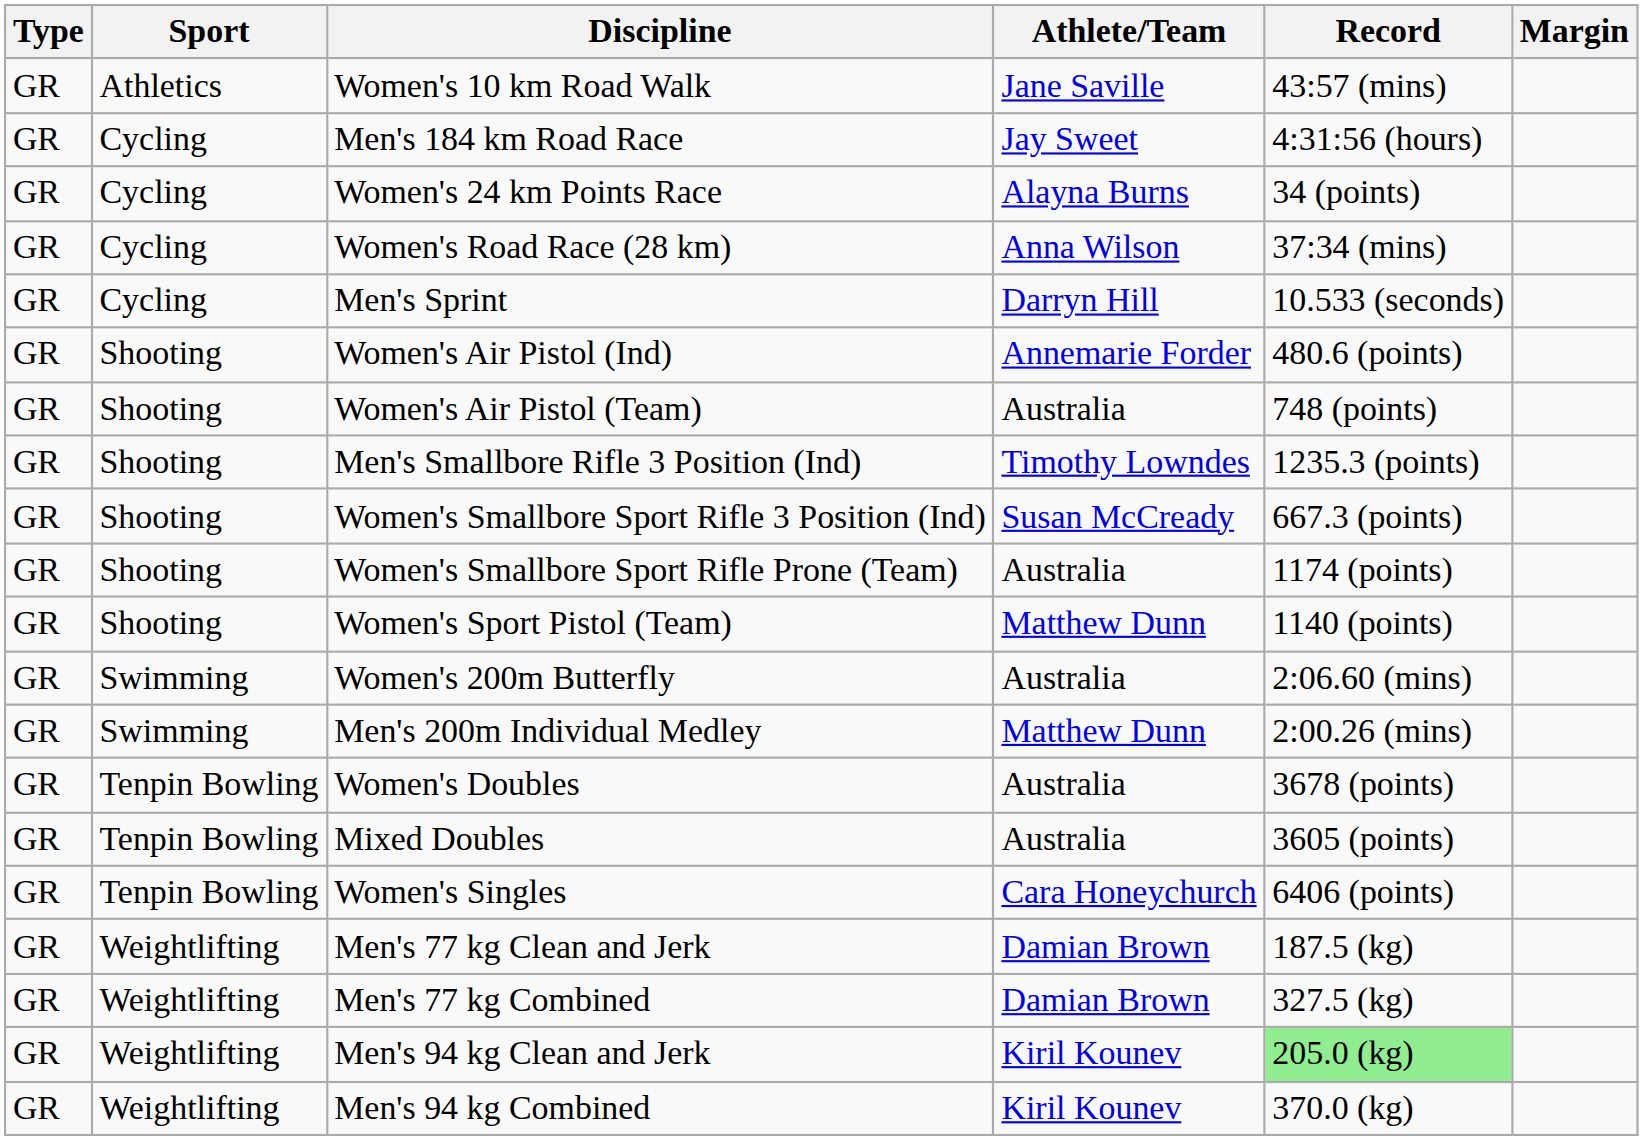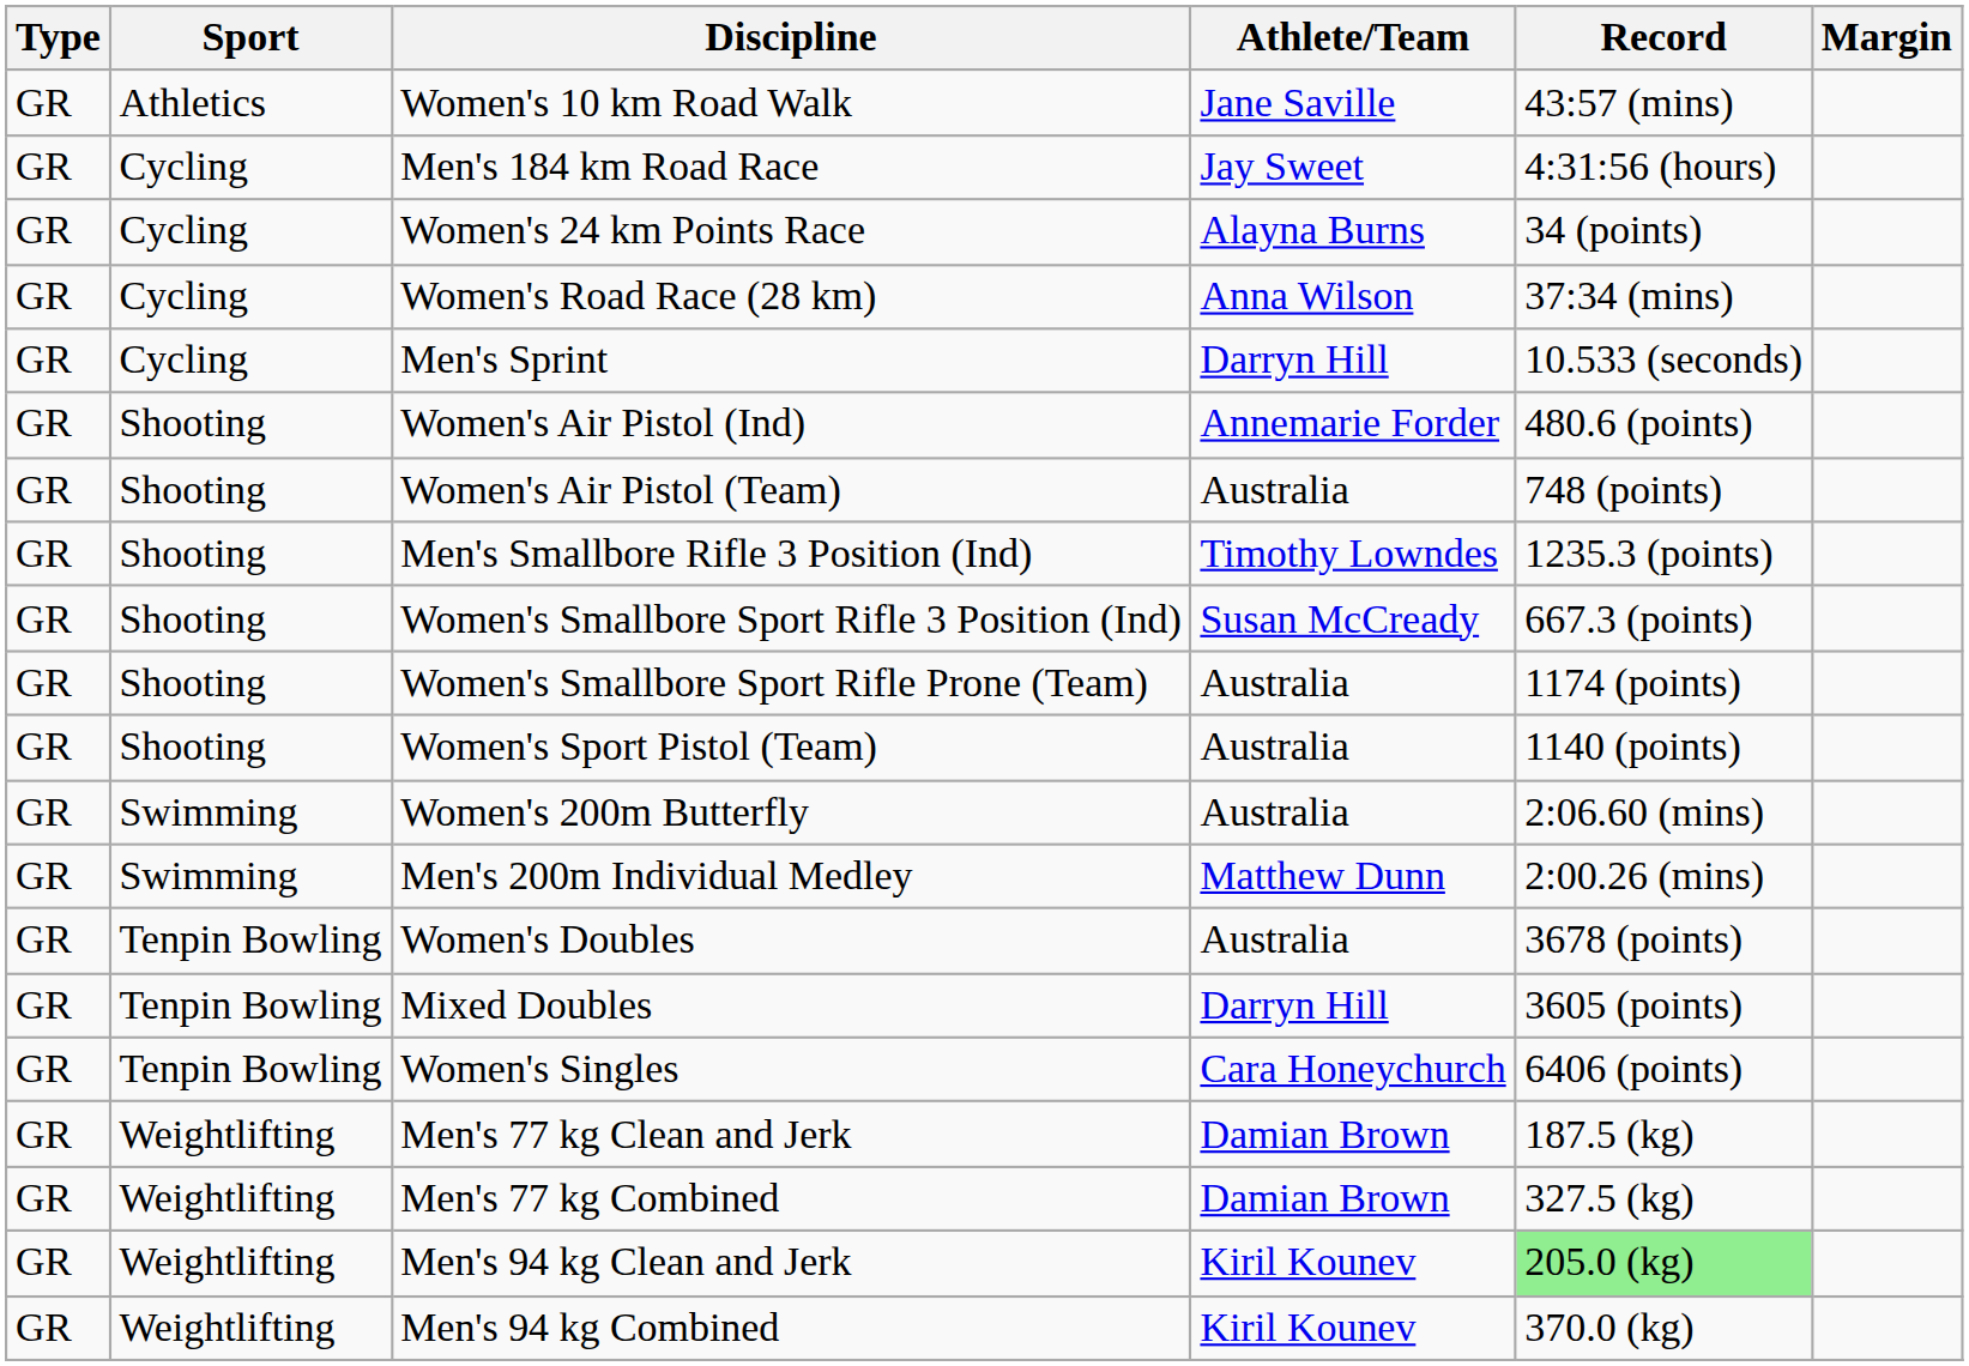 <table class="wikitable">
 <tr>
 <th>Type</th>
 <th>Sport</th>
 <th>Discipline</th>
 <th>Athlete/Team</th>
 <th>Record</th>
 <th>Margin</th>
 </tr>
 <tr>
 <td>GR</td>
 <td>Athletics</td>
 <td>Women's 10 km Road Walk</td>
 <td><a href='#'>Jane Saville</a></td>
 <td>43:57 (mins)</td>
 <td></td>
 </tr>
 <tr>
 <td>GR</td>
 <td>Cycling</td>
 <td>Men's 184 km Road Race</td>
 <td><a href='#'>Jay Sweet</a></td>
 <td>4:31:56 (hours)</td>
 <td></td>
 </tr>
 <tr>
 <td>GR</td>
 <td>Cycling</td>
 <td>Women's 24 km Points Race</td>
 <td><a href='#'>Alayna Burns</a></td>
 <td>34 (points)</td>
 <td></td>
 </tr>
 <tr>
 <td>GR</td>
 <td>Cycling</td>
 <td>Women's Road Race (28 km)</td>
 <td><a href='#'>Anna Wilson</a></td>
 <td>37:34 (mins)</td>
 <td></td>
 </tr>
 <tr>
 <td>GR</td>
 <td>Cycling</td>
 <td>Men's Sprint</td>
 <td><a href='#'>Darryn Hill</a></td>
 <td>10.533 (seconds)</td>
 <td></td>
 </tr>
 <tr>
 <td>GR</td>
 <td>Shooting</td>
 <td>Women's Air Pistol (Ind)</td>
 <td><a href='#'>Annemarie Forder</a></td>
 <td>480.6 (points)</td>
 <td></td>
 </tr>
 <tr>
 <td>GR</td>
 <td>Shooting</td>
 <td>Women's Air Pistol (Team)</td>
 <td>Australia</td>
 <td>748 (points)</td>
 <td></td>
 </tr>
 <tr>
 <td>GR</td>
 <td>Shooting</td>
 <td>Men's Smallbore Rifle 3 Position (Ind)</td>
 <td><a href='#'>Timothy Lowndes</a></td>
 <td>1235.3 (points)</td>
 <td></td>
 </tr>
 <tr>
 <td>GR</td>
 <td>Shooting</td>
 <td>Women's Smallbore Sport Rifle 3 Position (Ind)</td>
 <td><a href='#'>Susan McCready</a></td>
 <td>667.3 (points)</td>
 <td></td>
 </tr>
 <tr>
 <td>GR</td>
 <td>Shooting</td>
 <td>Women's Smallbore Sport Rifle Prone (Team)</td>
 <td>Australia</td>
 <td>1174 (points)</td>
 <td></td>
 </tr>
 <tr>
 <td>GR</td>
 <td>Shooting</td>
 <td>Women's Sport Pistol (Team)</td>
-<td><a href='#'>Matthew Dunn</a></td>
+<td>Australia</td>
 <td>1140 (points)</td>
 <td></td>
 </tr>
 <tr>
 <td>GR</td>
 <td>Swimming</td>
 <td>Women's 200m Butterfly</td>
 <td>Australia</td>
 <td>2:06.60 (mins)</td>
 <td></td>
 </tr>
 <tr>
 <td>GR</td>
 <td>Swimming</td>
 <td>Men's 200m Individual Medley</td>
 <td><a href='#'>Matthew Dunn</a></td>
 <td>2:00.26 (mins)</td>
 <td></td>
 </tr>
 <tr>
 <td>GR</td>
 <td>Tenpin Bowling</td>
 <td>Women's Doubles</td>
 <td>Australia</td>
 <td>3678 (points)</td>
 <td></td>
 </tr>
 <tr>
 <td>GR</td>
 <td>Tenpin Bowling</td>
 <td>Mixed Doubles</td>
-<td>Australia</td>
+<td><a href='#'>Darryn Hill</a></td>
 <td>3605 (points)</td>
 <td></td>
 </tr>
 <tr>
 <td>GR</td>
 <td>Tenpin Bowling</td>
 <td>Women's Singles</td>
 <td><a href='#'>Cara Honeychurch</a></td>
 <td>6406 (points)</td>
 <td></td>
 </tr>
 <tr>
 <td>GR</td>
 <td>Weightlifting</td>
 <td>Men's 77 kg Clean and Jerk</td>
 <td><a href='#'>Damian Brown</a></td>
 <td>187.5 (kg)</td>
 <td></td>
 </tr>
 <tr>
 <td>GR</td>
 <td>Weightlifting</td>
 <td>Men's 77 kg Combined</td>
 <td><a href='#'>Damian Brown</a></td>
 <td>327.5 (kg)</td>
 <td></td>
 </tr>
 <tr>
 <td>GR</td>
 <td>Weightlifting</td>
 <td>Men's 94 kg Clean and Jerk</td>
 <td><a href='#'>Kiril Kounev</a></td>
 <td style="background: lightgreen;">205.0 (kg)</td>
 <td></td>
 </tr>
 <tr>
 <td>GR</td>
 <td>Weightlifting</td>
 <td>Men's 94 kg Combined</td>
 <td><a href='#'>Kiril Kounev</a></td>
 <td>370.0 (kg)</td>
 <td></td>
 </tr>
 <tr>
 </tr>
 </table>
